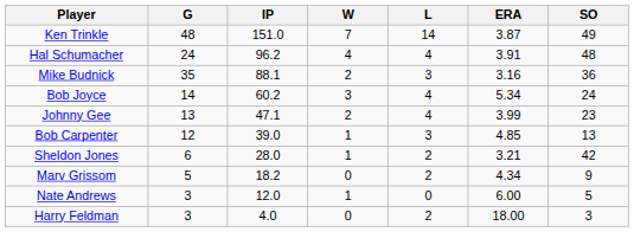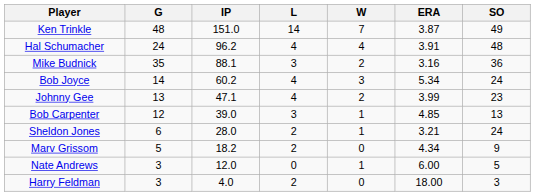 <table class="wikitable sortable">
 <tr>
 <th bgcolor="#DDDDFF" width="16%">Player</th>
 <th bgcolor="#DDDDFF" width="9%">G</th>
 <th bgcolor="#DDDDFF" width="9%">IP</th>
+<th bgcolor="#DDDDFF" width="9%">L</th>
 <th bgcolor="#DDDDFF" width="9%">W</th>
-<th bgcolor="#DDDDFF" width="9%">L</th>
 <th bgcolor="#DDDDFF" width="9%">ERA</th>
 <th bgcolor="#DDDDFF" width="9%">SO</th>
 </tr>
 <tr align="center">
 <td><a href='#'>Ken Trinkle</a></td>
 <td>48</td>
 <td>151.0</td>
+<td>14</td>
 <td>7</td>
-<td>14</td>
 <td>3.87</td>
 <td>49</td>
 </tr>
 <tr align=center>
 <td><a href='#'>Hal Schumacher</a></td>
 <td>24</td>
 <td>96.2</td>
 <td>4</td>
 <td>4</td>
 <td>3.91</td>
 <td>48</td>
 </tr>
 <tr align=center>
 <td><a href='#'>Mike Budnick</a></td>
 <td>35</td>
 <td>88.1</td>
+<td>3</td>
 <td>2</td>
-<td>3</td>
 <td>3.16</td>
 <td>36</td>
 </tr>
 <tr align=center>
 <td><a href='#'>Bob Joyce</a></td>
 <td>14</td>
 <td>60.2</td>
+<td>4</td>
 <td>3</td>
-<td>4</td>
 <td>5.34</td>
 <td>24</td>
 </tr>
 <tr align=center>
 <td><a href='#'>Johnny Gee</a></td>
 <td>13</td>
 <td>47.1</td>
+<td>4</td>
 <td>2</td>
-<td>4</td>
 <td>3.99</td>
 <td>23</td>
 </tr>
 <tr align=center>
 <td><a href='#'>Bob Carpenter</a></td>
 <td>12</td>
 <td>39.0</td>
+<td>3</td>
 <td>1</td>
-<td>3</td>
 <td>4.85</td>
 <td>13</td>
 </tr>
 <tr align=center>
 <td><a href='#'>Sheldon Jones</a></td>
 <td>6</td>
 <td>28.0</td>
+<td>2</td>
 <td>1</td>
-<td>2</td>
 <td>3.21</td>
-<td>42</td>
+<td>24</td>
 </tr>
 <tr align=center>
 <td><a href='#'>Marv Grissom</a></td>
 <td>5</td>
 <td>18.2</td>
+<td>2</td>
 <td>0</td>
-<td>2</td>
 <td>4.34</td>
 <td>9</td>
 </tr>
 <tr align=center>
 <td><a href='#'>Nate Andrews</a></td>
 <td>3</td>
 <td>12.0</td>
+<td>0</td>
 <td>1</td>
-<td>0</td>
 <td>6.00</td>
 <td>5</td>
 </tr>
 <tr align=center>
 <td><a href='#'>Harry Feldman</a></td>
 <td>3</td>
 <td>4.0</td>
+<td>2</td>
 <td>0</td>
-<td>2</td>
 <td>18.00</td>
 <td>3</td>
 </tr>
 </table>
